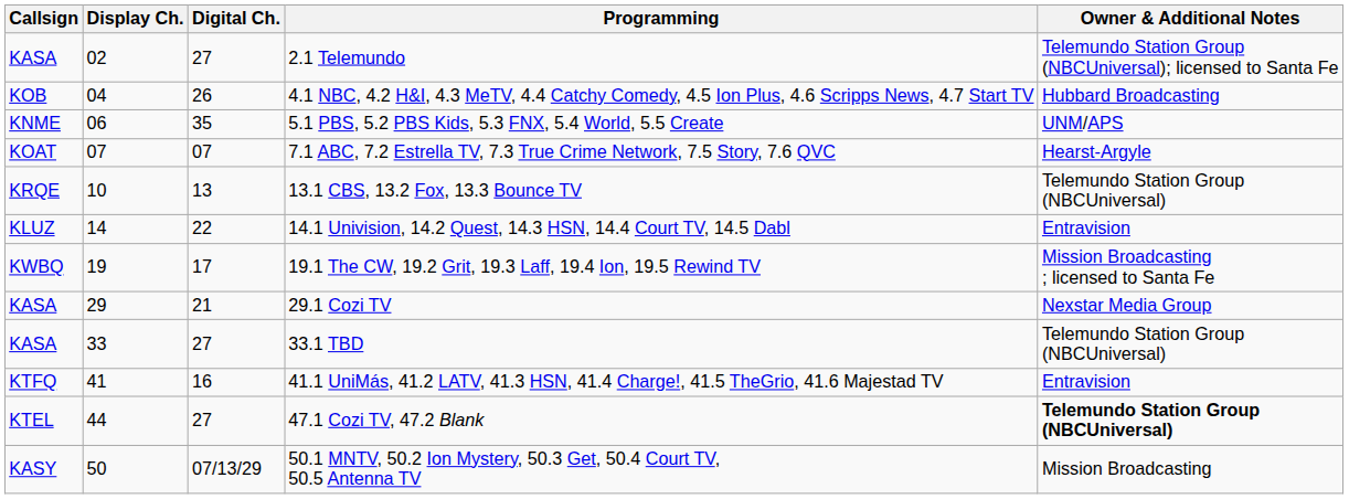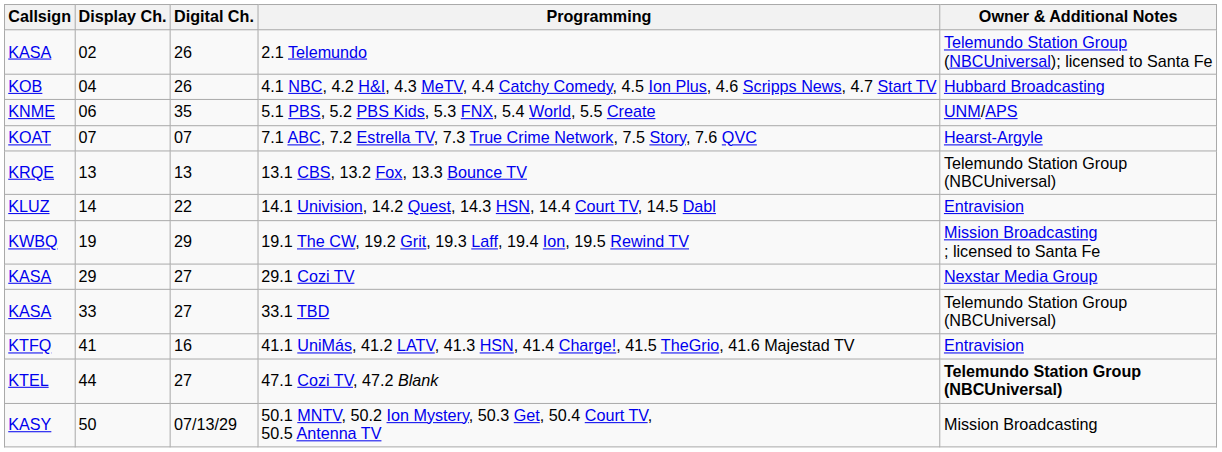 <table class="wikitable" border="1">
 <tr>
 <th>Callsign</th>
 <th>Display Ch.</th>
 <th>Digital Ch.</th>
 <th>Programming</th>
 <th>Owner & Additional Notes</th>
 </tr>
 <tr>
 <td><a href='#'>KASA</a></td>
 <td>02</td>
-<td>27</td>
+<td>26</td>
 <td>2.1 <a href='#'>Telemundo</a></td>
 <td><a href='#'>Telemundo Station Group</a><br>(<a href='#'>NBCUniversal</a>); licensed to Santa Fe</td>
 </tr>
 <tr>
 <td><a href='#'>KOB</a></td>
 <td>04</td>
 <td>26</td>
 <td>4.1 <a href='#'>NBC</a>, 4.2 <a href='#'>H&I</a>, 4.3 <a href='#'>MeTV</a>, 4.4 <a href='#'>Catchy Comedy</a>, 4.5 <a href='#'>Ion Plus</a>, 4.6 <a href='#'>Scripps News</a>, 4.7 <a href='#'>Start TV</a></td>
 <td><a href='#'>Hubbard Broadcasting</a></td>
 </tr>
 <tr>
 <td><a href='#'>KNME</a></td>
 <td>06</td>
 <td>35</td>
 <td>5.1 <a href='#'>PBS</a>, 5.2 <a href='#'>PBS Kids</a>, 5.3 <a href='#'>FNX</a>, 5.4 <a href='#'>World</a>, 5.5 <a href='#'>Create</a></td>
 <td><a href='#'>UNM</a>/<a href='#'>APS</a></td>
 </tr>
 <tr>
 <td><a href='#'>KOAT</a></td>
 <td>07</td>
 <td>07</td>
 <td>7.1 <a href='#'>ABC</a>, 7.2 <a href='#'>Estrella TV</a>, 7.3 <a href='#'>True Crime Network</a>, 7.5 <a href='#'>Story</a>, 7.6 <a href='#'>QVC</a></td>
 <td><a href='#'>Hearst-Argyle</a></td>
 </tr>
 <tr>
 <td><a href='#'>KRQE</a></td>
-<td>10</td>
+<td>13</td>
 <td>13</td>
 <td>13.1 <a href='#'>CBS</a>, 13.2 <a href='#'>Fox</a>, 13.3 <a href='#'>Bounce TV</a></td>
 <td>Telemundo Station Group<br>(NBCUniversal)</td>
 </tr>
 <tr>
 <td><a href='#'>KLUZ</a></td>
 <td>14</td>
 <td>22</td>
 <td>14.1 <a href='#'>Univision</a>, 14.2 <a href='#'>Quest</a>, 14.3 <a href='#'>HSN</a>, 14.4 <a href='#'>Court TV</a>, 14.5 <a href='#'>Dabl</a></td>
 <td><a href='#'>Entravision</a></td>
 </tr>
 <tr>
 <td><a href='#'>KWBQ</a></td>
 <td>19</td>
-<td>17</td>
+<td>29</td>
 <td>19.1 <a href='#'>The CW</a>, 19.2 <a href='#'>Grit</a>, 19.3 <a href='#'>Laff</a>, 19.4 <a href='#'>Ion</a>, 19.5 <a href='#'>Rewind TV</a></td>
 <td><a href='#'>Mission Broadcasting</a><br>; licensed to Santa Fe</td>
 </tr>
 <tr>
 <td><a href='#'>KASA</a></td>
 <td>29</td>
-<td>21</td>
+<td>27</td>
 <td>29.1 <a href='#'>Cozi TV</a></td>
 <td><a href='#'>Nexstar Media Group</a></td>
 </tr>
 <tr>
 <td><a href='#'>KASA</a></td>
 <td>33</td>
 <td>27</td>
 <td>33.1 <a href='#'>TBD</a></td>
 <td>Telemundo Station Group<br>(NBCUniversal)</td>
 </tr>
 <tr>
 <td><a href='#'>KTFQ</a></td>
 <td>41</td>
 <td>16</td>
 <td>41.1 <a href='#'>UniMás</a>, 41.2 <a href='#'>LATV</a>, 41.3 <a href='#'>HSN</a>, 41.4 <a href='#'>Charge!</a>, 41.5 <a href='#'>TheGrio</a>, 41.6 Majestad TV</td>
 <td><a href='#'>Entravision</a></td>
 </tr>
 <tr>
 <td><a href='#'>KTEL</a></td>
 <td>44</td>
 <td>27</td>
 <td>47.1 <a href='#'>Cozi TV</a>, 47.2 <em>Blank</em></td>
 <td><strong>Telemundo Station Group<br>(NBCUniversal)</strong></td>
 </tr>
 <tr>
 <td><a href='#'>KASY</a></td>
 <td>50</td>
 <td>07/13/29</td>
 <td>50.1 <a href='#'>MNTV</a>, 50.2 <a href='#'>Ion Mystery</a>, 50.3 <a href='#'>Get</a>, 50.4 <a href='#'>Court TV</a>,<br>50.5 <a href='#'>Antenna TV</a></td>
 <td>Mission Broadcasting<br></td>
 </tr>
 </table>
